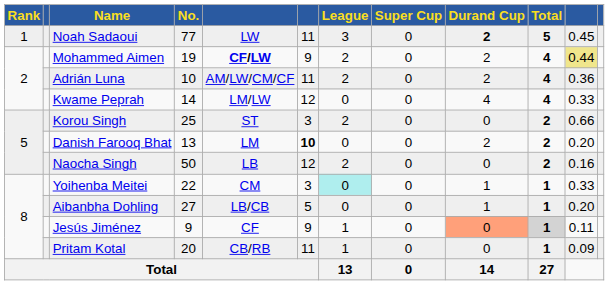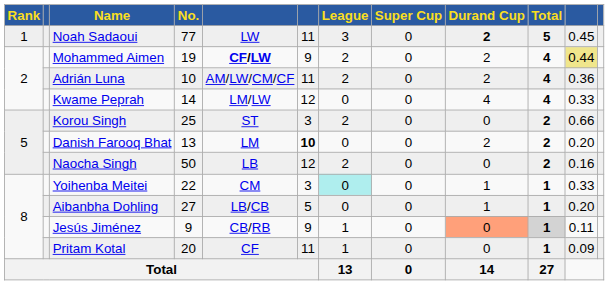 <table class="wikitable sortable" style="font-size: 95%; text-align: center;">
 <tr>
 <th style="background:#2A5AA1; color:#FADF20; text-align:center;">Rank</th>
 <th style="background:#2A5AA1; color:#FADF20; text-align:center;"></th>
 <th style="background:#2A5AA1; color:#FADF20; text-align:center;">Name</th>
 <th style="background:#2A5AA1; color:#FADF20; text-align:center;">No.</th>
 <th style="background:#2A5AA1; color:#FADF20; text-align:center;"></th>
 <th style="background:#2A5AA1; color:#FADF20; text-align:center;"></th>
 <th style="background:#2A5AA1; color:#FADF20; text-align:center;">League</th>
 <th style="background:#2A5AA1; color:#FADF20; text-align:center;">Super Cup</th>
 <th style="background:#2A5AA1; color:#FADF20; text-align:center;">Durand Cup</th>
 <th style="background:#2A5AA1; color:#FADF20; text-align:center;">Total</th>
 <th style="background:#2A5AA1; color:#FADF20; text-align:center;"></th>
 <th style="background:#2A5AA1; color:#FADF20; text-align:center;"></th>
 </tr>
 <tr bgcolor="#EFEFEF">
 <td>1</td>
 <td></td>
 <td style="text-align:left;"><a href='#'>Noah Sadaoui</a></td>
 <td>77</td>
 <td><a href='#'>LW</a></td>
 <td>11</td>
 <td>3</td>
 <td>0</td>
 <td><strong>2</strong></td>
 <td><strong>5</strong></td>
 <td>0.45</td>
 <td></td>
 </tr>
 <tr>
 <td rowspan="3">2</td>
 <td></td>
 <td style="text-align:left;"><a href='#'>Mohammed Aimen</a></td>
 <td>19</td>
 <td><strong><a href='#'>CF</a>/<a href='#'>LW</a></strong></td>
 <td>9</td>
 <td>2</td>
 <td>0</td>
 <td>2</td>
 <td><strong>4</strong></td>
 <td style="background: khaki;">0.44</td>
 <td></td>
 </tr>
 <tr bgcolor="#EFEFEF">
 <td></td>
 <td style="text-align:left;"><a href='#'>Adrián Luna</a></td>
 <td>10</td>
 <td><a href='#'>AM</a>/<a href='#'>LW</a>/<a href='#'>CM</a>/<a href='#'>CF</a></td>
 <td>11</td>
 <td>2</td>
 <td>0</td>
 <td>2</td>
 <td><strong>4</strong></td>
 <td>0.36</td>
 <td></td>
 </tr>
 <tr>
 <td></td>
 <td style="text-align:left;"><a href='#'>Kwame Peprah</a></td>
 <td>14</td>
 <td><a href='#'>LM</a>/<a href='#'>LW</a></td>
 <td>12</td>
 <td>0</td>
 <td>0</td>
 <td>4</td>
 <td><strong>4</strong></td>
 <td>0.33</td>
 <td></td>
 </tr>
 <tr bgcolor="#EFEFEF">
 <td rowspan="3">5</td>
 <td></td>
 <td style="text-align:left;"><a href='#'>Korou Singh</a></td>
 <td>25</td>
 <td><a href='#'>ST</a></td>
 <td>3</td>
 <td>2</td>
 <td>0</td>
 <td>0</td>
 <td><strong>2</strong></td>
 <td>0.66</td>
 <td></td>
 </tr>
 <tr>
 <td></td>
 <td style="text-align:left;"><a href='#'>Danish Farooq Bhat</a></td>
 <td>13</td>
 <td><a href='#'>LM</a></td>
 <td><strong>10</strong></td>
 <td>0</td>
 <td>0</td>
 <td>2</td>
 <td><strong>2</strong></td>
 <td>0.20</td>
 <td></td>
 </tr>
 <tr bgcolor="#EFEFEF">
 <td></td>
 <td style="text-align:left;"><a href='#'>Naocha Singh</a></td>
 <td>50</td>
 <td><a href='#'>LB</a></td>
 <td>12</td>
 <td>2</td>
 <td>0</td>
 <td>0</td>
 <td><strong>2</strong></td>
 <td>0.16</td>
 <td></td>
 </tr>
 <tr>
 <td rowspan="4">8</td>
 <td></td>
 <td style="text-align:left;"><a href='#'>Yoihenba Meitei</a></td>
 <td>22</td>
 <td><a href='#'>CM</a></td>
 <td>3</td>
 <td style="background: paleturquoise;">0</td>
 <td>0</td>
 <td>1</td>
 <td><strong>1</strong></td>
 <td>0.33</td>
 <td></td>
 </tr>
 <tr bgcolor="#EFEFEF">
 <td></td>
 <td style="text-align:left;"><a href='#'>Aibanbha Dohling</a></td>
 <td>27</td>
 <td><a href='#'>LB</a>/<a href='#'>CB</a></td>
 <td>5</td>
 <td>0</td>
 <td>0</td>
 <td>1</td>
 <td><strong>1</strong></td>
 <td>0.20</td>
 <td></td>
 </tr>
 <tr>
 <td></td>
 <td style="text-align:left;"><a href='#'>Jesús Jiménez</a></td>
 <td>9</td>
-<td><a href='#'>CF</a></td>
+<td><a href='#'>CB</a>/<a href='#'>RB</a></td>
 <td>9</td>
 <td>1</td>
 <td>0</td>
 <td style="background: lightsalmon;">0</td>
 <td style="background: lightgrey;"><strong>1</strong></td>
 <td>0.11</td>
 <td></td>
 </tr>
 <tr bgcolor="#EFEFEF">
 <td></td>
 <td style="text-align:left;"><a href='#'>Pritam Kotal</a></td>
 <td>20</td>
-<td><a href='#'>CB</a>/<a href='#'>RB</a></td>
+<td><a href='#'>CF</a></td>
 <td>11</td>
 <td>1</td>
 <td>0</td>
 <td>0</td>
 <td><strong>1</strong></td>
 <td>0.09</td>
 <td></td>
 </tr>
 <tr>
 <th colspan="6">Total</th>
 <th>13</th>
 <th>0</th>
 <th>14</th>
 <th>27</th>
 <td colspan="2"></td>
 </tr>
 </table>
